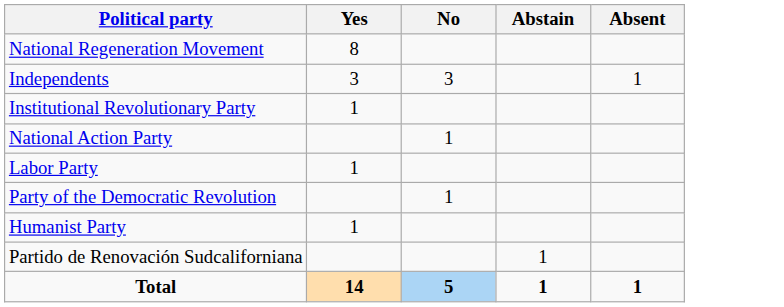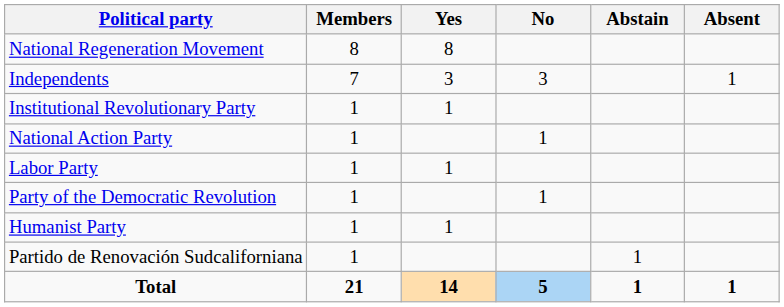 <table class="wikitable">
 <tr>
 <th><a href='#'>Political party</a></th>
+<th style="width:55pt;">Members</th>
 <th style="width:55pt;">Yes</th>
 <th style="width:55pt;">No</th>
 <th style="width:55pt;">Abstain</th>
 <th style="width:55pt;">Absent</th>
 </tr>
 <tr>
 <td align="left"> <a href='#'>National Regeneration Movement</a></td>
 <td style="text-align:center;">8</td>
+<td style="text-align:center;">8</td>
 <td style="text-align:center;"></td>
 <td style="text-align:center;"></td>
 <td style="text-align:center;"></td>
 </tr>
 <tr>
 <td align="left"> <a href='#'>Independents</a></td>
+<td style="text-align:center;">7</td>
 <td style="text-align:center;">3</td>
 <td style="text-align:center;">3</td>
 <td style="text-align:center;"></td>
 <td style="text-align:center;">1</td>
 </tr>
 <tr>
 <td align="left"> <a href='#'>Institutional Revolutionary Party</a></td>
 <td style="text-align:center;">1</td>
+<td style="text-align:center;">1</td>
 <td style="text-align:center;"></td>
 <td style="text-align:center;"></td>
 <td style="text-align:center;"></td>
 </tr>
 <tr>
 <td align="left"> <a href='#'>National Action Party</a></td>
+<td style="text-align:center;">1</td>
 <td style="text-align:center;"></td>
 <td style="text-align:center;">1</td>
 <td style="text-align:center;"></td>
 <td style="text-align:center;"></td>
 </tr>
 <tr>
 <td align="left"> <a href='#'>Labor Party</a></td>
 <td style="text-align:center;">1</td>
+<td style="text-align:center;">1</td>
 <td style="text-align:center;"></td>
 <td style="text-align:center;"></td>
 <td style="text-align:center;"></td>
 </tr>
 <tr>
 <td align="left"> <a href='#'>Party of the Democratic Revolution</a></td>
+<td style="text-align:center;">1</td>
 <td style="text-align:center;"></td>
 <td style="text-align:center;">1</td>
 <td style="text-align:center;"></td>
 <td style="text-align:center;"></td>
 </tr>
 <tr>
 <td align="left"> <a href='#'>Humanist Party</a></td>
 <td style="text-align:center;">1</td>
+<td style="text-align:center;">1</td>
 <td style="text-align:center;"></td>
 <td style="text-align:center;"></td>
 <td style="text-align:center;"></td>
 </tr>
 <tr>
 <td align="left">Partido de Renovación Sudcaliforniana</td>
+<td style="text-align:center;">1</td>
 <td style="text-align:center;"></td>
 <td style="text-align:center;"></td>
 <td style="text-align:center;">1</td>
 <td style="text-align:center;"></td>
 </tr>
 <tr>
 <td style="text-align:center;"><strong>Total</strong></td>
+<td style="text-align:center;"><strong>21</strong></td>
 <th style="background:#ffdead;"><strong>14</strong></th>
 <th style="background:#abd5f5;"><strong>5</strong></th>
 <td style="text-align:center;"><strong>1</strong></td>
 <td style="text-align:center;"><strong>1</strong></td>
 </tr>
 </table>
